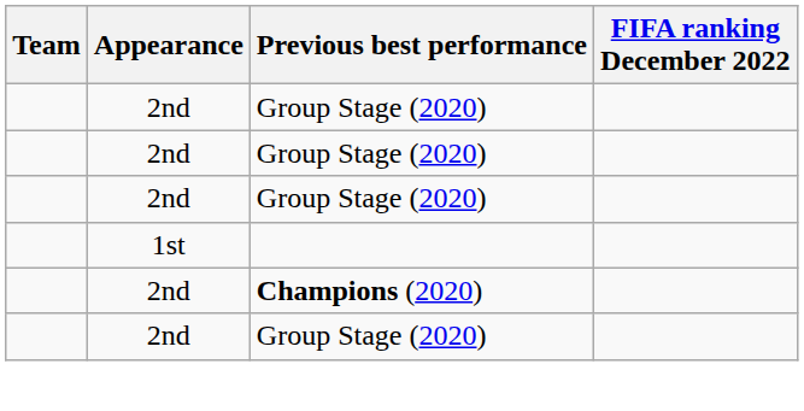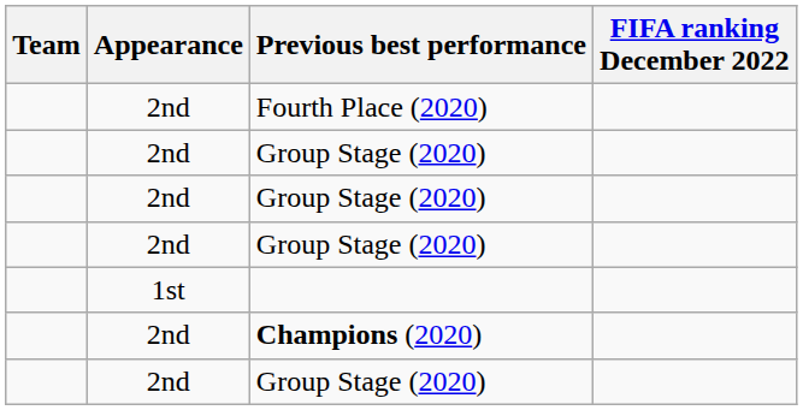 <table class="wikitable sortable">
 <tr>
 <th>Team</th>
 <th data-sort-type="number">Appearance</th>
 <th>Previous best performance</th>
 <th data-sort-type="number"><a href='#'>FIFA ranking</a><br>December 2022</th>
+</tr>
+<tr>
+<td></td>
+<td style="text-align:center">2nd</td>
+<td>Fourth Place (<a href='#'>2020</a>)</td>
+<td></td>
 </tr>
 <tr>
 <td></td>
 <td style="text-align:center">2nd</td>
 <td>Group Stage (<a href='#'>2020</a>)</td>
 <td></td>
 </tr>
 <tr>
 <td></td>
 <td style="text-align:center">2nd</td>
 <td>Group Stage (<a href='#'>2020</a>)</td>
 <td></td>
 </tr>
 <tr>
 <td></td>
 <td style="text-align:center">2nd</td>
 <td>Group Stage (<a href='#'>2020</a>)</td>
 <td></td>
 </tr>
 <tr>
 <td></td>
 <td style="text-align:center">1st</td>
 <td></td>
 <td></td>
 </tr>
 <tr>
 <td></td>
 <td style="text-align:center">2nd</td>
 <td><strong>Champions</strong> (<a href='#'>2020</a>)</td>
 <td></td>
 </tr>
 <tr>
 <td></td>
 <td style="text-align:center">2nd</td>
 <td>Group Stage (<a href='#'>2020</a>)</td>
 <td></td>
 </tr>
 </table>
